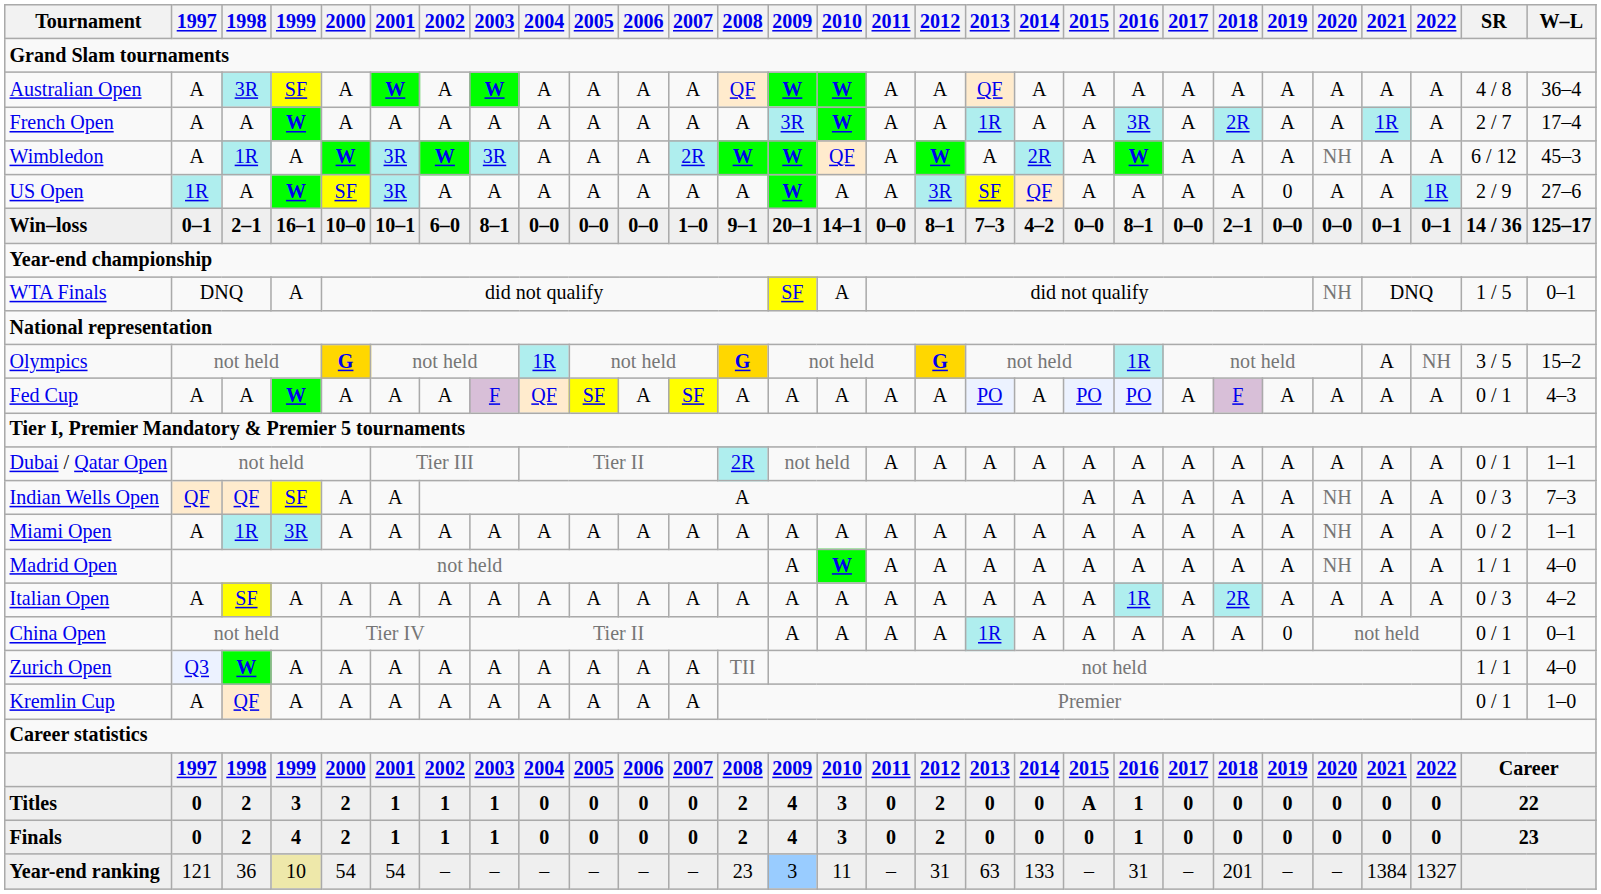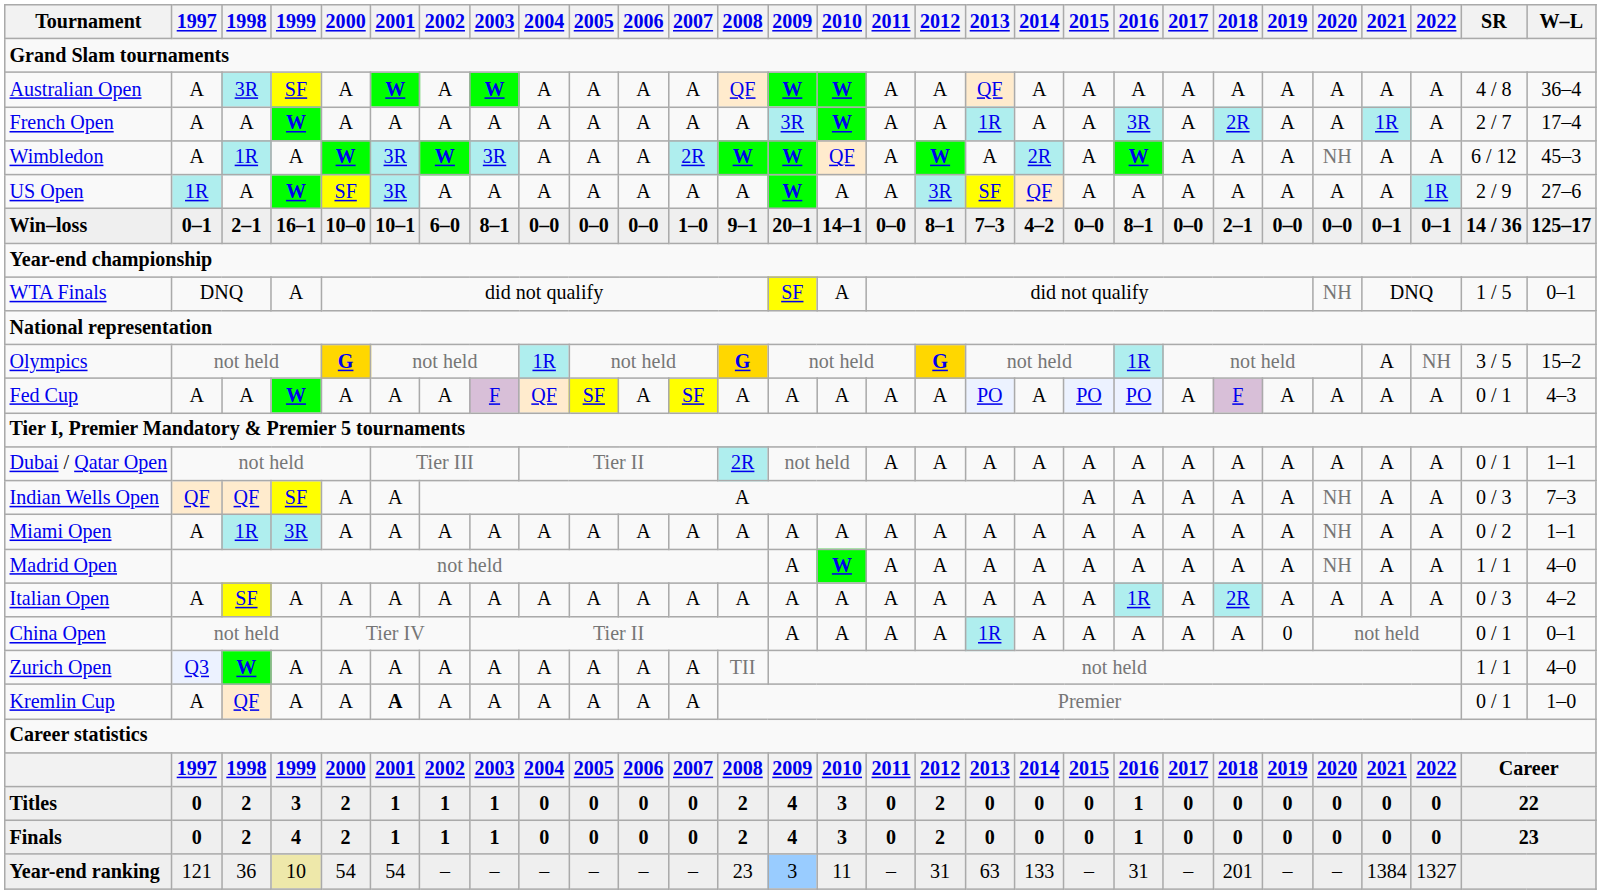 <table class="wikitable nowrap" style=font-size:82%;text-align:center>
 <tr>
 <th>Tournament</th>
 <th><a href='#'>1997</a></th>
 <th><a href='#'>1998</a></th>
 <th><a href='#'>1999</a></th>
 <th><a href='#'>2000</a></th>
 <th><a href='#'>2001</a></th>
 <th><a href='#'>2002</a></th>
 <th><a href='#'>2003</a></th>
 <th><a href='#'>2004</a></th>
 <th><a href='#'>2005</a></th>
 <th><a href='#'>2006</a></th>
 <th><a href='#'>2007</a></th>
 <th><a href='#'>2008</a></th>
 <th><a href='#'>2009</a></th>
 <th><a href='#'>2010</a></th>
 <th><a href='#'>2011</a></th>
 <th><a href='#'>2012</a></th>
 <th><a href='#'>2013</a></th>
 <th><a href='#'>2014</a></th>
 <th><a href='#'>2015</a></th>
 <th><a href='#'>2016</a></th>
 <th><a href='#'>2017</a></th>
 <th><a href='#'>2018</a></th>
 <th><a href='#'>2019</a></th>
 <th><a href='#'>2020</a></th>
 <th><a href='#'>2021</a></th>
 <th><a href='#'>2022</a></th>
 <th>SR</th>
 <th>W–L</th>
 </tr>
 <tr>
 <td colspan="29" align="left"><strong>Grand Slam tournaments</strong></td>
 </tr>
 <tr>
 <td align=left><a href='#'>Australian Open</a></td>
 <td>A</td>
 <td bgcolor=afeeee><a href='#'>3R</a></td>
 <td bgcolor=yellow><a href='#'>SF</a></td>
 <td>A</td>
 <td bgcolor=lime><a href='#'><strong>W</strong></a></td>
 <td>A</td>
 <td bgcolor=lime><a href='#'><strong>W</strong></a></td>
 <td>A</td>
 <td>A</td>
 <td>A</td>
 <td>A</td>
 <td bgcolor=ffebcd><a href='#'>QF</a></td>
 <td bgcolor=lime><strong><a href='#'>W</a></strong></td>
 <td bgcolor=lime><strong><a href='#'>W</a></strong></td>
 <td>A</td>
 <td>A</td>
 <td bgcolor=ffebcd><a href='#'>QF</a></td>
 <td>A</td>
 <td>A</td>
 <td>A</td>
 <td>A</td>
 <td>A</td>
 <td>A</td>
 <td>A</td>
 <td>A</td>
 <td>A</td>
 <td>4 / 8</td>
 <td>36–4</td>
 </tr>
 <tr>
 <td align=left><a href='#'>French Open</a></td>
 <td>A</td>
 <td>A</td>
 <td bgcolor=lime><a href='#'><strong>W</strong></a></td>
 <td>A</td>
 <td>A</td>
 <td>A</td>
 <td>A</td>
 <td>A</td>
 <td>A</td>
 <td>A</td>
 <td>A</td>
 <td>A</td>
 <td bgcolor=afeeee><a href='#'>3R</a></td>
 <td bgcolor=lime><a href='#'><strong>W</strong></a></td>
 <td>A</td>
 <td>A</td>
 <td bgcolor=afeeee><a href='#'>1R</a></td>
 <td>A</td>
 <td>A</td>
 <td bgcolor=afeeee><a href='#'>3R</a></td>
 <td>A</td>
 <td bgcolor=afeeee><a href='#'>2R</a></td>
 <td>A</td>
 <td>A</td>
 <td bgcolor=afeeee><a href='#'>1R</a></td>
 <td>A</td>
 <td>2 / 7</td>
 <td>17–4</td>
 </tr>
 <tr>
 <td align=left><a href='#'>Wimbledon</a></td>
 <td>A</td>
 <td bgcolor=afeeee><a href='#'>1R</a></td>
 <td>A</td>
 <td bgcolor=lime><a href='#'><strong>W</strong></a></td>
 <td bgcolor=afeeee><a href='#'>3R</a></td>
 <td bgcolor=lime><a href='#'><strong>W</strong></a></td>
 <td bgcolor=afeeee><a href='#'>3R</a></td>
 <td>A</td>
 <td>A</td>
 <td>A</td>
 <td bgcolor=afeeee><a href='#'>2R</a></td>
 <td bgcolor=lime><a href='#'><strong>W</strong></a></td>
 <td bgcolor=lime><a href='#'><strong>W</strong></a></td>
 <td bgcolor=ffebcd><a href='#'>QF</a></td>
 <td>A</td>
 <td bgcolor=lime><a href='#'><strong>W</strong></a></td>
 <td>A</td>
 <td bgcolor=afeeee><a href='#'>2R</a></td>
 <td>A</td>
 <td bgcolor=lime><a href='#'><strong>W</strong></a></td>
 <td>A</td>
 <td>A</td>
 <td>A</td>
 <td style="color:#767676;">NH</td>
 <td>A</td>
 <td>A</td>
 <td>6 / 12</td>
 <td>45–3</td>
 </tr>
 <tr>
 <td align=left><a href='#'>US Open</a></td>
 <td bgcolor=afeeee><a href='#'>1R</a></td>
 <td>A</td>
 <td bgcolor=lime><a href='#'><strong>W</strong></a></td>
 <td bgcolor=yellow><a href='#'>SF</a></td>
 <td bgcolor=afeeee><a href='#'>3R</a></td>
 <td>A</td>
 <td>A</td>
 <td>A</td>
 <td>A</td>
 <td>A</td>
 <td>A</td>
 <td>A</td>
 <td bgcolor=lime><a href='#'><strong>W</strong></a></td>
 <td>A</td>
 <td>A</td>
 <td bgcolor=afeeee><a href='#'>3R</a></td>
 <td bgcolor=yellow><a href='#'>SF</a></td>
 <td bgcolor=ffebcd><a href='#'>QF</a></td>
 <td>A</td>
 <td>A</td>
 <td>A</td>
 <td>A</td>
-<td>0</td>
+<td>A</td>
 <td>A</td>
 <td>A</td>
 <td bgcolor=afeeee><a href='#'>1R</a></td>
 <td>2 / 9</td>
 <td>27–6</td>
 </tr>
 <tr style="font-weight:bold; background:#efefef;">
 <td style=text-align:left>Win–loss</td>
 <td>0–1</td>
 <td>2–1</td>
 <td>16–1</td>
 <td>10–0</td>
 <td>10–1</td>
 <td>6–0</td>
 <td>8–1</td>
 <td>0–0</td>
 <td>0–0</td>
 <td>0–0</td>
 <td>1–0</td>
 <td>9–1</td>
 <td>20–1</td>
 <td>14–1</td>
 <td>0–0</td>
 <td>8–1</td>
 <td>7–3</td>
 <td>4–2</td>
 <td>0–0</td>
 <td>8–1</td>
 <td>0–0</td>
 <td>2–1</td>
 <td>0–0</td>
 <td>0–0</td>
 <td>0–1</td>
 <td>0–1</td>
 <td>14 / 36</td>
 <td>125–17</td>
 </tr>
 <tr>
 <td colspan="29" align="left"><strong>Year-end championship</strong></td>
 </tr>
 <tr>
 <td align=left><a href='#'>WTA Finals</a></td>
 <td colspan=2>DNQ</td>
 <td>A</td>
 <td colspan=9>did not qualify</td>
 <td bgcolor=yellow><a href='#'>SF</a></td>
 <td>A</td>
 <td colspan=9>did not qualify</td>
 <td style="color:#767676;">NH</td>
 <td colspan=2>DNQ</td>
 <td>1 / 5</td>
 <td>0–1</td>
 </tr>
 <tr>
 <td colspan="29" align="left"><strong>National representation</strong></td>
 </tr>
 <tr>
 <td align=left><a href='#'>Olympics</a></td>
 <td colspan=3 style=color:#767676>not held</td>
 <td style="background:gold;"><strong><a href='#'>G</a></strong></td>
 <td colspan=3 style=color:#767676>not held</td>
 <td bgcolor=afeeee><a href='#'>1R</a></td>
 <td colspan=3 style=color:#767676>not held</td>
 <td style="background:gold;"><strong><a href='#'>G</a></strong></td>
 <td colspan=3 style=color:#767676>not held</td>
 <td style="background:gold;"><strong><a href='#'>G</a></strong></td>
 <td colspan=3 style=color:#767676>not held</td>
 <td bgcolor=afeeee><a href='#'>1R</a></td>
 <td colspan=4 style=color:#767676>not held</td>
 <td>A</td>
 <td style=color:#767676>NH</td>
 <td>3 / 5</td>
 <td>15–2</td>
 </tr>
 <tr>
 <td align=left><a href='#'>Fed Cup</a></td>
 <td>A</td>
 <td>A</td>
 <td bgcolor=lime><a href='#'><strong>W</strong></a></td>
 <td>A</td>
 <td>A</td>
 <td>A</td>
 <td bgcolor=thistle><a href='#'>F</a></td>
 <td bgcolor=ffebcd><a href='#'>QF</a></td>
 <td bgcolor=yellow><a href='#'>SF</a></td>
 <td>A</td>
 <td bgcolor=yellow><a href='#'>SF</a></td>
 <td>A</td>
 <td>A</td>
 <td>A</td>
 <td>A</td>
 <td>A</td>
 <td bgcolor=ecf2ff><a href='#'>PO</a></td>
 <td>A</td>
 <td bgcolor=ecf2ff><a href='#'>PO</a></td>
 <td bgcolor=ecf2ff><a href='#'>PO</a></td>
 <td>A</td>
 <td bgcolor=thistle><a href='#'>F</a></td>
 <td>A</td>
 <td>A</td>
 <td>A</td>
 <td>A</td>
 <td>0 / 1</td>
 <td>4–3</td>
 </tr>
 <tr>
 <td colspan="29" align="left"><strong>Tier I, Premier Mandatory & Premier 5 tournaments</strong></td>
 </tr>
 <tr>
 <td align=left><a href='#'>Dubai</a> / <a href='#'>Qatar Open</a></td>
 <td colspan=4 style=color:#767676>not held</td>
 <td colspan=3 style=color:#767676>Tier III</td>
 <td colspan=4 style=color:#767676>Tier II</td>
 <td bgcolor=afeeee><a href='#'>2R</a></td>
 <td colspan=2 style=color:#767676>not held</td>
 <td>A</td>
 <td>A</td>
 <td>A</td>
 <td>A</td>
 <td>A</td>
 <td>A</td>
 <td>A</td>
 <td>A</td>
 <td>A</td>
 <td>A</td>
 <td>A</td>
 <td>A</td>
 <td>0 / 1</td>
 <td>1–1</td>
 </tr>
 <tr>
 <td align=left><a href='#'>Indian Wells Open</a></td>
 <td bgcolor=ffebcd><a href='#'>QF</a></td>
 <td bgcolor=ffebcd><a href='#'>QF</a></td>
 <td bgcolor=yellow><a href='#'>SF</a></td>
 <td>A</td>
 <td>A</td>
 <td colspan=13>A</td>
 <td>A</td>
 <td>A</td>
 <td>A</td>
 <td>A</td>
 <td>A</td>
 <td style="color:#767676">NH</td>
 <td>A</td>
 <td>A</td>
 <td>0 / 3</td>
 <td>7–3</td>
 </tr>
 <tr>
 <td align=left><a href='#'>Miami Open</a></td>
 <td>A</td>
 <td bgcolor=afeeee><a href='#'>1R</a></td>
 <td bgcolor=afeeee><a href='#'>3R</a></td>
 <td>A</td>
 <td>A</td>
 <td>A</td>
 <td>A</td>
 <td>A</td>
 <td>A</td>
 <td>A</td>
 <td>A</td>
 <td>A</td>
 <td>A</td>
 <td>A</td>
 <td>A</td>
 <td>A</td>
 <td>A</td>
 <td>A</td>
 <td>A</td>
 <td>A</td>
 <td>A</td>
 <td>A</td>
 <td>A</td>
 <td style=color:#767676>NH</td>
 <td>A</td>
 <td>A</td>
 <td>0 / 2</td>
 <td>1–1</td>
 </tr>
 <tr>
 <td align=left><a href='#'>Madrid Open</a></td>
 <td colspan=12 style=color:#767676>not held</td>
 <td>A</td>
 <td bgcolor=lime><strong><a href='#'>W</a></strong></td>
 <td>A</td>
 <td>A</td>
 <td>A</td>
 <td>A</td>
 <td>A</td>
 <td>A</td>
 <td>A</td>
 <td>A</td>
 <td>A</td>
 <td style=color:#767676>NH</td>
 <td>A</td>
 <td>A</td>
 <td>1 / 1</td>
 <td>4–0</td>
 </tr>
 <tr>
 <td align=left><a href='#'>Italian Open</a></td>
 <td>A</td>
 <td bgcolor=yellow><a href='#'>SF</a></td>
 <td>A</td>
 <td>A</td>
 <td>A</td>
 <td>A</td>
 <td>A</td>
 <td>A</td>
 <td>A</td>
 <td>A</td>
 <td>A</td>
 <td>A</td>
 <td>A</td>
 <td>A</td>
 <td>A</td>
 <td>A</td>
 <td>A</td>
 <td>A</td>
 <td>A</td>
 <td bgcolor=afeeee><a href='#'>1R</a></td>
 <td>A</td>
 <td bgcolor=afeeee><a href='#'>2R</a></td>
 <td>A</td>
 <td>A</td>
 <td>A</td>
 <td>A</td>
 <td>0 / 3</td>
 <td>4–2</td>
 </tr>
 <tr>
 <td align=left><a href='#'>China Open</a></td>
 <td colspan=3 style=color:#767676>not held</td>
 <td colspan=3 style=color:#767676>Tier IV</td>
 <td colspan=6 style=color:#767676>Tier II</td>
 <td>A</td>
 <td>A</td>
 <td>A</td>
 <td>A</td>
 <td bgcolor=afeeee><a href='#'>1R</a></td>
 <td>A</td>
 <td>A</td>
 <td>A</td>
 <td>A</td>
 <td>A</td>
 <td>0</td>
 <td colspan=3 style="color:#767676">not held</td>
 <td>0 / 1</td>
 <td>0–1</td>
 </tr>
 <tr>
 <td align=left><a href='#'>Zurich Open</a></td>
 <td bgcolor=ecf2ff><a href='#'>Q3</a></td>
 <td bgcolor=lime><strong><a href='#'>W</a></strong></td>
 <td>A</td>
 <td>A</td>
 <td>A</td>
 <td>A</td>
 <td>A</td>
 <td>A</td>
 <td>A</td>
 <td>A</td>
 <td>A</td>
 <td style=color:#767676>TII</td>
 <td colspan=14 style=color:#767676>not held</td>
 <td>1 / 1</td>
 <td>4–0</td>
 </tr>
 <tr>
 <td align=left><a href='#'>Kremlin Cup</a></td>
 <td>A</td>
 <td bgcolor=ffebcd><a href='#'>QF</a></td>
 <td>A</td>
 <td>A</td>
-<td>A</td>
+<td><strong>A</strong></td>
 <td>A</td>
 <td>A</td>
 <td>A</td>
 <td>A</td>
 <td>A</td>
 <td>A</td>
 <td colspan=15 style=color:#767676>Premier</td>
 <td>0 / 1</td>
 <td>1–0</td>
 </tr>
 <tr>
 <td colspan="29" style="text-align:left"><strong>Career statistics</strong></td>
 </tr>
 <tr>
 <th></th>
 <th><a href='#'>1997</a></th>
 <th><a href='#'>1998</a></th>
 <th><a href='#'>1999</a></th>
 <th><a href='#'>2000</a></th>
 <th><a href='#'>2001</a></th>
 <th><a href='#'>2002</a></th>
 <th><a href='#'>2003</a></th>
 <th><a href='#'>2004</a></th>
 <th><a href='#'>2005</a></th>
 <th><a href='#'>2006</a></th>
 <th><a href='#'>2007</a></th>
 <th><a href='#'>2008</a></th>
 <th><a href='#'>2009</a></th>
 <th><a href='#'>2010</a></th>
 <th><a href='#'>2011</a></th>
 <th><a href='#'>2012</a></th>
 <th><a href='#'>2013</a></th>
 <th><a href='#'>2014</a></th>
 <th><a href='#'>2015</a></th>
 <th><a href='#'>2016</a></th>
 <th><a href='#'>2017</a></th>
 <th><a href='#'>2018</a></th>
 <th><a href='#'>2019</a></th>
 <th><a href='#'>2020</a></th>
 <th><a href='#'>2021</a></th>
 <th><a href='#'>2022</a></th>
 <th colspan=2>Career</th>
 </tr>
 <tr style="font-weight:bold; background:#efefef;">
 <td style=text-align:left>Titles</td>
 <td>0</td>
 <td>2</td>
 <td>3</td>
 <td>2</td>
 <td>1</td>
 <td>1</td>
 <td>1</td>
 <td>0</td>
 <td>0</td>
 <td>0</td>
 <td>0</td>
 <td>2</td>
 <td>4</td>
 <td>3</td>
 <td>0</td>
 <td>2</td>
 <td>0</td>
 <td>0</td>
-<td>A</td>
+<td>0</td>
 <td>1</td>
 <td>0</td>
 <td>0</td>
 <td>0</td>
 <td>0</td>
 <td>0</td>
 <td>0</td>
 <td colspan="2">22</td>
 </tr>
 <tr style="font-weight:bold; background:#efefef;">
 <td style=text-align:left>Finals</td>
 <td>0</td>
 <td>2</td>
 <td>4</td>
 <td>2</td>
 <td>1</td>
 <td>1</td>
 <td>1</td>
 <td>0</td>
 <td>0</td>
 <td>0</td>
 <td>0</td>
 <td>2</td>
 <td>4</td>
 <td>3</td>
 <td>0</td>
 <td>2</td>
 <td>0</td>
 <td>0</td>
 <td>0</td>
 <td>1</td>
 <td>0</td>
 <td>0</td>
 <td>0</td>
 <td>0</td>
 <td>0</td>
 <td>0</td>
 <td colspan="2">23</td>
 </tr>
 <tr bgcolor=EFEFEF>
 <td align=left><strong>Year-end ranking</strong></td>
 <td>121</td>
 <td>36</td>
 <td bgcolor=EEE8AA>10</td>
 <td>54</td>
 <td>54</td>
 <td>–</td>
 <td>–</td>
 <td>–</td>
 <td>–</td>
 <td>–</td>
 <td>–</td>
 <td>23</td>
 <td bgcolor=99ccff>3</td>
 <td>11</td>
 <td>–</td>
 <td>31</td>
 <td>63</td>
 <td>133</td>
 <td>–</td>
 <td>31</td>
 <td>–</td>
 <td>201</td>
 <td>–</td>
 <td>–</td>
 <td>1384</td>
 <td>1327</td>
 <td colspan=2></td>
 </tr>
 </table>
